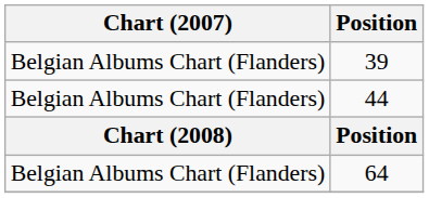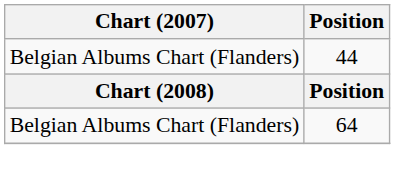 <table class = "wikitable sortable">
 <tr>
 <th>Chart (2007)</th>
 <th>Position</th>
-</tr>
-<tr>
-<td>Belgian Albums Chart (Flanders)</td>
-<td align="center">39</td>
 </tr>
 <tr>
 <td>Belgian Albums Chart (Flanders)</td>
 <td align="center">44</td>
 </tr>
 <tr>
 <th>Chart (2008)</th>
 <th>Position</th>
 </tr>
 <tr>
 <td>Belgian Albums Chart (Flanders)</td>
 <td align="center">64</td>
 </tr>
 <tr>
 </tr>
 </table>
